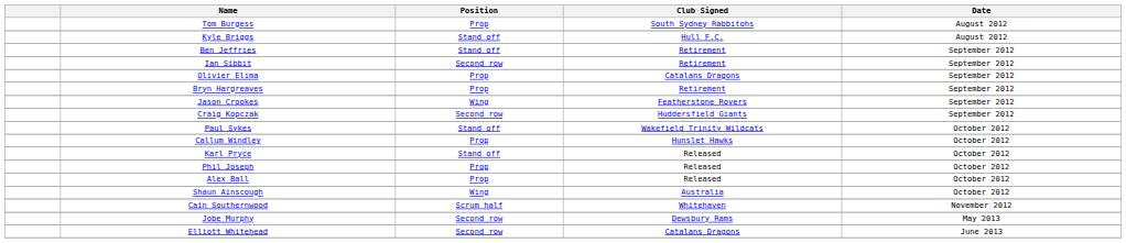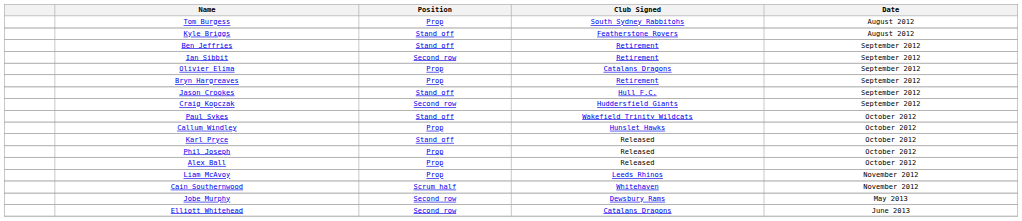 <table class="wikitable sortable" width="100%" style="font-size:85%">
 <tr bgcolor="#efefef">
 <th width=5%></th>
 <th width=30%>Name</th>
 <th !width=30%>Position</th>
 <th width=25%>Club Signed</th>
 <th width=25%>Date</th>
 </tr>
 <tr bgcolor=#FFFFFF>
 <td align=center></td>
 <td align=center><a href='#'>Tom Burgess</a></td>
 <td align=center><a href='#'>Prop</a></td>
 <td align=center><a href='#'>South Sydney Rabbitohs</a></td>
 <td align=center>August 2012</td>
 </tr>
 <tr>
 </tr>
 <tr bgcolor=#FFFFFF>
 <td align=center></td>
 <td align=center><a href='#'>Kyle Briggs</a></td>
 <td align=center><a href='#'>Stand off</a></td>
-<td align=center><a href='#'>Hull F.C.</a></td>
+<td align=center><a href='#'>Featherstone Rovers</a></td>
 <td align=center>August 2012</td>
 </tr>
 <tr>
 </tr>
 <tr bgcolor=#FFFFFF>
 <td align=center></td>
 <td align=center><a href='#'>Ben Jeffries</a></td>
 <td align=center><a href='#'>Stand off</a></td>
 <td align=center><a href='#'>Retirement</a></td>
 <td align=center>September 2012</td>
 </tr>
 <tr>
 </tr>
 <tr bgcolor=#FFFFFF>
 <td align=center></td>
 <td align=center><a href='#'>Ian Sibbit</a></td>
 <td align=center><a href='#'>Second row</a></td>
 <td align=center><a href='#'>Retirement</a></td>
 <td align=center>September 2012</td>
 </tr>
 <tr>
 </tr>
 <tr bgcolor=#FFFFFF>
 <td align=center></td>
 <td align=center><a href='#'>Olivier Elima</a></td>
 <td align=center><a href='#'>Prop</a></td>
 <td align=center><a href='#'>Catalans Dragons</a></td>
 <td align=center>September 2012</td>
 </tr>
 <tr>
 </tr>
 <tr bgcolor=#FFFFFF>
 <td align=center></td>
 <td align=center><a href='#'>Bryn Hargreaves</a></td>
 <td align=center><a href='#'>Prop</a></td>
 <td align=center><a href='#'>Retirement</a></td>
 <td align=center>September 2012</td>
 </tr>
 <tr>
 </tr>
 <tr bgcolor=#FFFFFF>
 <td align=center></td>
 <td align=center><a href='#'>Jason Crookes</a></td>
-<td align=center><a href='#'>Wing</a></td>
-<td align=center><a href='#'>Featherstone Rovers</a></td>
+<td align=center><a href='#'>Stand off</a></td>
+<td align=center><a href='#'>Hull F.C.</a></td>
 <td align=center>September 2012</td>
 </tr>
 <tr>
 </tr>
 <tr bgcolor=#FFFFFF>
 <td align=center></td>
 <td align=center><a href='#'>Craig Kopczak</a></td>
 <td align=center><a href='#'>Second row</a></td>
 <td align=center><a href='#'>Huddersfield Giants</a></td>
 <td align=center>September 2012</td>
 </tr>
 <tr>
 </tr>
 <tr bgcolor=#FFFFFF>
 <td align=center></td>
 <td align=center><a href='#'>Paul Sykes</a></td>
 <td align=center><a href='#'>Stand off</a></td>
 <td align=center><a href='#'>Wakefield Trinity Wildcats</a></td>
 <td align=center>October 2012</td>
 </tr>
 <tr>
 </tr>
 <tr bgcolor=#FFFFFF>
 <td align=center></td>
 <td align=center><a href='#'>Callum Windley</a></td>
 <td align=center><a href='#'>Prop</a></td>
 <td align=center><a href='#'>Hunslet Hawks</a></td>
 <td align=center>October 2012</td>
 </tr>
 <tr>
 </tr>
 <tr bgcolor=#FFFFFF>
 <td align=center></td>
 <td align=center><a href='#'>Karl Pryce</a></td>
 <td align=center><a href='#'>Stand off</a></td>
 <td align=center>Released</td>
 <td align=center>October 2012</td>
 </tr>
 <tr>
 </tr>
 <tr bgcolor=#FFFFFF>
 <td align=center></td>
 <td align=center><a href='#'>Phil Joseph</a></td>
 <td align=center><a href='#'>Prop</a></td>
 <td align=center>Released</td>
 <td align=center>October 2012</td>
 </tr>
 <tr>
 </tr>
 <tr bgcolor=#FFFFFF>
 <td align=center></td>
 <td align=center><a href='#'>Alex Ball</a></td>
 <td align=center><a href='#'>Prop</a></td>
 <td align=center>Released</td>
 <td align=center>October 2012</td>
 </tr>
 <tr>
 </tr>
+<tr>
+</tr>
 <tr bgcolor=#FFFFFF>
 <td align=center></td>
-<td align=center><a href='#'>Shaun Ainscough</a></td>
-<td align=center><a href='#'>Wing</a></td>
-<td align=center><a href='#'>Australia</a></td>
-<td align=center>October 2012</td>
-</tr>
-<tr>
+<td align=center><a href='#'>Liam McAvoy</a></td>
+<td align=center><a href='#'>Prop</a></td>
+<td align=center><a href='#'>Leeds Rhinos</a></td>
+<td align=center>November 2012</td>
 </tr>
 <tr>
 </tr>
 <tr bgcolor=#FFFFFF>
 <td align=center></td>
 <td align=center><a href='#'>Cain Southernwood</a></td>
 <td align=center><a href='#'>Scrum half</a></td>
 <td align=center><a href='#'>Whitehaven</a></td>
 <td align=center>November 2012</td>
 </tr>
 <tr>
 </tr>
 <tr bgcolor=#FFFFFF>
 <td align=center></td>
 <td align=center><a href='#'>Jobe Murphy</a></td>
 <td align=center><a href='#'>Second row</a></td>
 <td align=center><a href='#'>Dewsbury Rams</a></td>
 <td align=center>May 2013</td>
 </tr>
 <tr>
 </tr>
 <tr bgcolor=#FFFFFF>
 <td align=center></td>
 <td align=center><a href='#'>Elliott Whitehead</a></td>
 <td align=center><a href='#'>Second row</a></td>
 <td align=center><a href='#'>Catalans Dragons</a></td>
 <td align=center>June 2013</td>
 </tr>
 <tr>
 </tr>
 </table>
